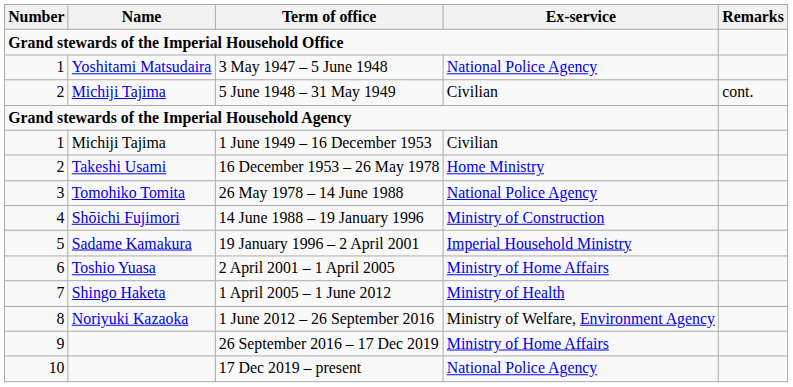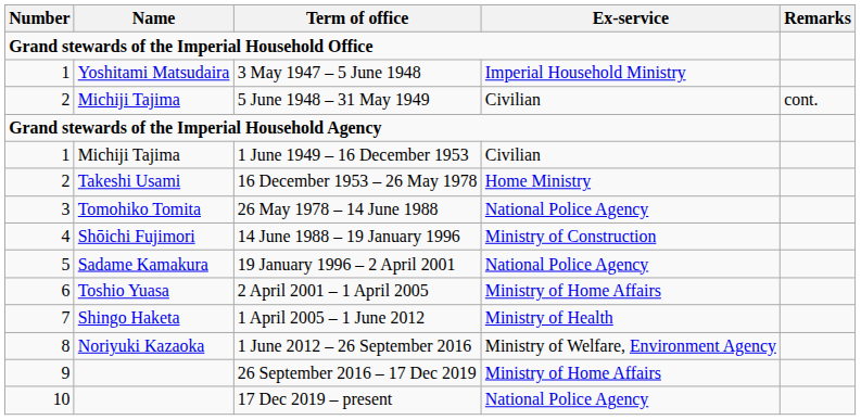 <table class="wikitable">
 <tr>
 <th>Number</th>
 <th>Name</th>
 <th>Term of office</th>
 <th>Ex-service</th>
 <th>Remarks</th>
 </tr>
 <tr>
 <td colspan="4"><strong>Grand stewards of the Imperial Household Office</strong></td>
 <td></td>
 </tr>
 <tr>
 <td align="right">1</td>
 <td><a href='#'>Yoshitami Matsudaira</a></td>
 <td>3 May 1947 – 5 June 1948</td>
-<td><a href='#'>National Police Agency</a></td>
+<td><a href='#'>Imperial Household Ministry</a></td>
 <td></td>
 </tr>
 <tr>
 <td align="right">2</td>
 <td><a href='#'>Michiji Tajima</a></td>
 <td>5 June 1948  – 31 May 1949</td>
 <td>Civilian</td>
 <td>cont.</td>
 </tr>
 <tr>
 <td colspan="4"><strong>Grand stewards of the Imperial Household Agency</strong></td>
 <td></td>
 </tr>
 <tr>
 <td align="right">1</td>
 <td>Michiji Tajima</td>
 <td>1 June 1949 – 16 December 1953</td>
 <td>Civilian</td>
 <td></td>
 </tr>
 <tr>
 <td align="right">2</td>
 <td><a href='#'>Takeshi Usami</a></td>
 <td>16 December 1953 – 26 May 1978</td>
 <td><a href='#'>Home Ministry</a></td>
 <td></td>
 </tr>
 <tr>
 <td align="right">3</td>
 <td><a href='#'>Tomohiko Tomita</a></td>
 <td>26 May 1978 –  14 June 1988</td>
 <td><a href='#'>National Police Agency</a></td>
 <td></td>
 </tr>
 <tr>
 <td align="right">4</td>
 <td><a href='#'>Shōichi Fujimori</a></td>
 <td>14 June 1988 – 19 January 1996</td>
 <td><a href='#'>Ministry of Construction</a></td>
 <td></td>
 </tr>
 <tr>
 <td align="right">5</td>
 <td><a href='#'>Sadame Kamakura</a></td>
 <td>19 January 1996 – 2 April 2001</td>
-<td><a href='#'>Imperial Household Ministry</a></td>
+<td><a href='#'>National Police Agency</a></td>
 <td></td>
 </tr>
 <tr>
 <td align="right">6</td>
 <td><a href='#'>Toshio Yuasa</a></td>
 <td>2 April 2001 – 1 April 2005</td>
 <td><a href='#'>Ministry of Home Affairs</a></td>
 <td></td>
 </tr>
 <tr>
 <td align="right">7</td>
 <td><a href='#'>Shingo Haketa</a></td>
 <td>1 April 2005 – 1 June 2012</td>
 <td><a href='#'>Ministry of Health</a></td>
 <td></td>
 </tr>
 <tr>
 <td align="right">8</td>
 <td><a href='#'>Noriyuki Kazaoka</a></td>
 <td>1 June 2012 – 26 September 2016</td>
 <td>Ministry of Welfare, <a href='#'>Environment Agency</a></td>
 <td></td>
 </tr>
 <tr>
 <td align="right">9</td>
 <td></td>
 <td>26 September 2016 – 17 Dec 2019</td>
 <td><a href='#'>Ministry of Home Affairs</a></td>
 <td></td>
 </tr>
 <tr>
 <td align="right">10</td>
 <td></td>
 <td>17 Dec 2019 – present</td>
 <td><a href='#'>National Police Agency</a></td>
 <td></td>
 </tr>
 </table>
